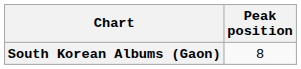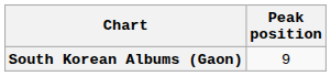 <table class="wikitable plainrowheaders" style="text-align:center">
 <tr>
 <th>Chart</th>
 <th>Peak <br>position</th>
 </tr>
 <tr>
 <th scope=row>South Korean Albums (Gaon)</th>
-<td>8</td>
+<td>9</td>
 </tr>
 </table>
